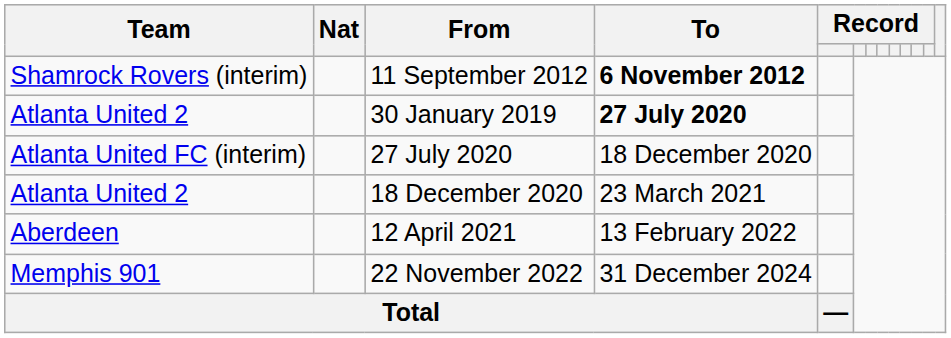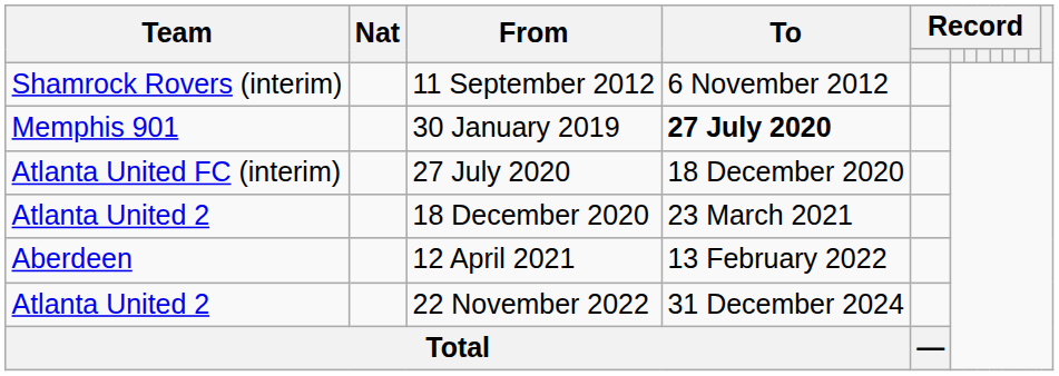 <table class="wikitable" style="text-align: center">
 <tr>
 <th rowspan="2">Team</th>
 <th rowspan="2">Nat</th>
 <th rowspan="2">From</th>
 <th rowspan="2">To</th>
 <th colspan="8">Record</th>
 <th rowspan=2></th>
 </tr>
 <tr>
 <th></th>
 <th></th>
 <th></th>
 <th></th>
 <th></th>
 <th></th>
 <th></th>
 <th></th>
 </tr>
 <tr>
 <td align=left><a href='#'>Shamrock Rovers</a> (interim)</td>
 <td></td>
 <td align=left>11 September 2012</td>
-<td align=left><strong>6 November 2012<br></strong></td>
+<td align=left>6 November 2012<br></td>
 <td></td>
 </tr>
 <tr>
-<td align=left><a href='#'>Atlanta United 2</a></td>
+<td align=left><a href='#'>Memphis 901</a></td>
 <td></td>
 <td align=left>30 January 2019</td>
 <td align=left><strong>27 July 2020<br></strong></td>
 <td></td>
 </tr>
 <tr>
 <td align=left><a href='#'>Atlanta United FC</a> (interim)</td>
 <td></td>
 <td align=left>27 July 2020</td>
 <td align=left>18 December 2020<br></td>
 <td></td>
 </tr>
 <tr>
 <td align=left><a href='#'>Atlanta United 2</a></td>
 <td></td>
 <td align=left>18 December 2020</td>
 <td align=left>23 March 2021<br></td>
 <td></td>
 </tr>
 <tr>
 <td align=left><a href='#'>Aberdeen</a></td>
 <td></td>
 <td align=left>12 April 2021</td>
 <td align=left>13 February 2022<br></td>
 <td></td>
 </tr>
 <tr>
-<td align=left><a href='#'>Memphis 901</a></td>
+<td align=left><a href='#'>Atlanta United 2</a></td>
 <td></td>
 <td align=left>22 November 2022</td>
 <td align=left>31 December 2024<br></td>
 <td></td>
 </tr>
 <tr>
 <th colspan="4">Total<br></th>
 <th>—</th>
 </tr>
 </table>
